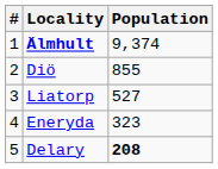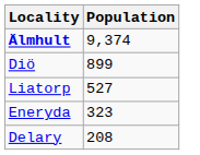 <table class="wikitable">
 <tr>
-<th>#</th>
 <th>Locality</th>
 <th>Population</th>
 </tr>
 <tr>
-<td>1</td>
 <td><strong><a href='#'>Älmhult</a></strong></td>
 <td>9,374</td>
 </tr>
 <tr>
-<td>2</td>
 <td><a href='#'>Diö</a></td>
-<td>855</td>
+<td>899</td>
 </tr>
 <tr>
-<td>3</td>
 <td><a href='#'>Liatorp</a></td>
 <td>527</td>
 </tr>
 <tr>
-<td>4</td>
 <td><a href='#'>Eneryda</a></td>
 <td>323</td>
 </tr>
 <tr>
-<td>5</td>
 <td><a href='#'>Delary</a></td>
-<td><strong>208</strong></td>
+<td>208</td>
 </tr>
 </table>
